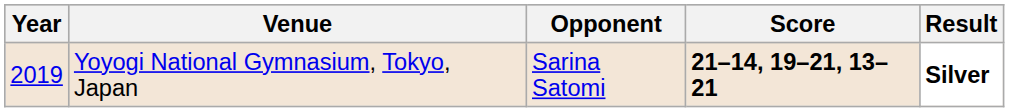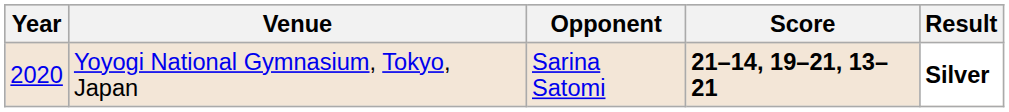 <table class="sortable wikitable" style="font-size: 90%;">
 <tr>
 <th>Year</th>
 <th>Venue</th>
 <th>Opponent</th>
 <th>Score</th>
 <th>Result</th>
 </tr>
 <tr style="background:#F3E6D7">
-<td align="center"><a href='#'>2019</a></td>
+<td align="center"><a href='#'>2020</a></td>
 <td align="left"><a href='#'>Yoyogi National Gymnasium</a>, <a href='#'>Tokyo</a>, Japan</td>
 <td align="left"> <a href='#'>Sarina Satomi</a></td>
 <td align="left"><strong>21–14, 19–21, 13–21</strong></td>
 <td style="text-align:left; background:white"> <strong>Silver</strong></td>
 </tr>
 </table>
